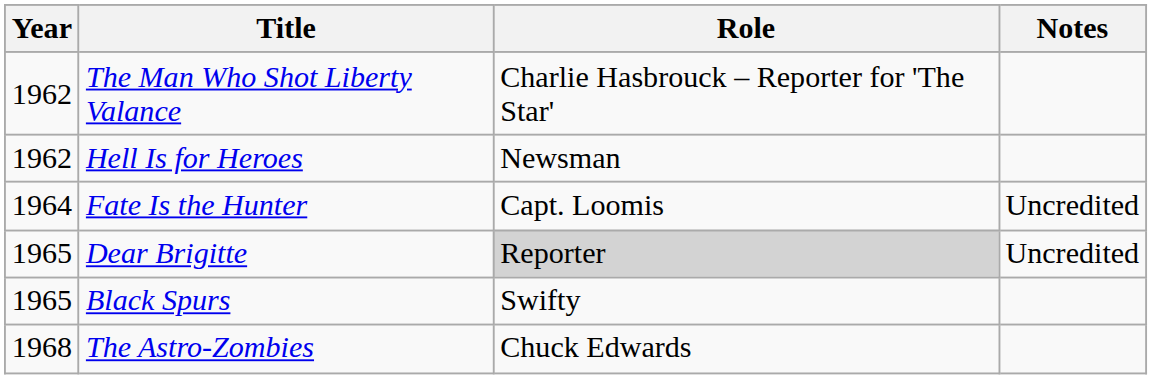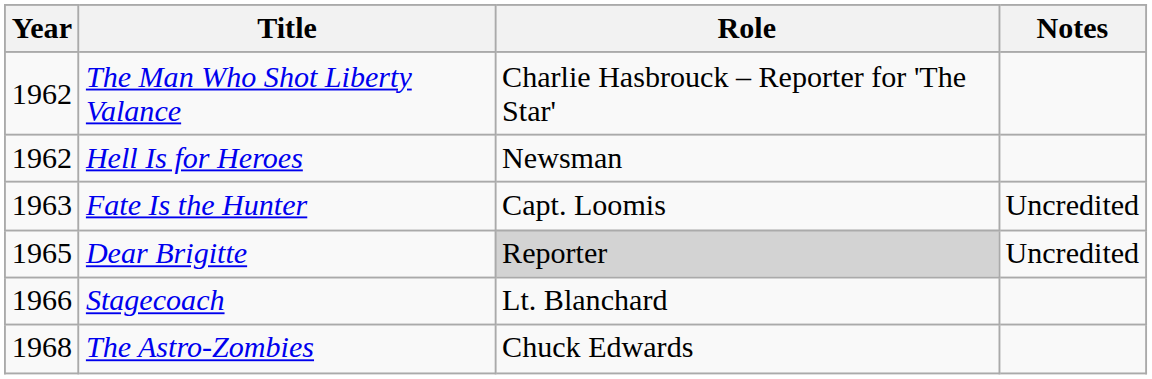 <table class="wikitable">
 <tr>
 <th>Year</th>
 <th>Title</th>
 <th>Role</th>
 <th>Notes</th>
 </tr>
 <tr>
 <td>1962</td>
 <td><em><a href='#'>The Man Who Shot Liberty Valance</a></em></td>
 <td>Charlie Hasbrouck – Reporter for 'The Star'</td>
 <td></td>
 </tr>
 <tr>
 <td>1962</td>
 <td><em><a href='#'>Hell Is for Heroes</a></em></td>
 <td>Newsman</td>
 <td></td>
 </tr>
 <tr>
-<td>1964</td>
+<td>1963</td>
 <td><em><a href='#'>Fate Is the Hunter</a></em></td>
 <td>Capt. Loomis</td>
 <td>Uncredited</td>
 </tr>
 <tr>
 <td>1965</td>
 <td><em><a href='#'>Dear Brigitte</a></em></td>
 <td style="background: lightgrey;">Reporter</td>
 <td>Uncredited</td>
 </tr>
 <tr>
-<td>1965</td>
-<td><em><a href='#'>Black Spurs</a></em></td>
-<td>Swifty</td>
+<td>1966</td>
+<td><em><a href='#'>Stagecoach</a></em></td>
+<td>Lt. Blanchard</td>
 <td></td>
 </tr>
 <tr>
 <td>1968</td>
 <td><em><a href='#'>The Astro-Zombies</a></em></td>
 <td>Chuck Edwards</td>
 <td></td>
 </tr>
 </table>
